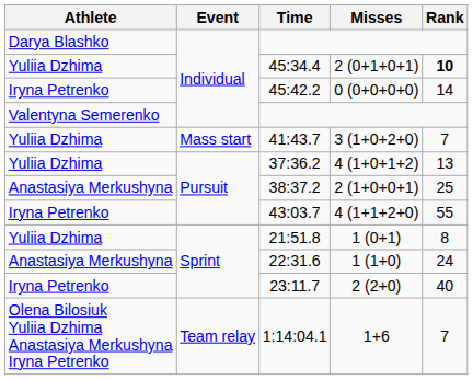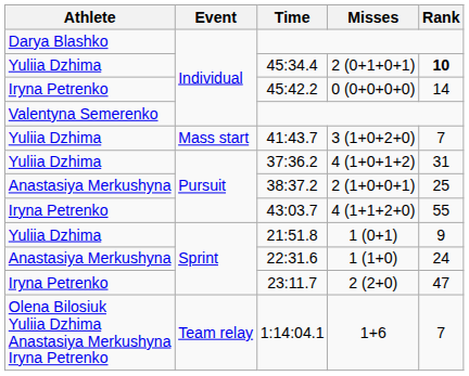 <table class=wikitable style=font-size:90%;text-align:center>
 <tr>
 <th>Athlete</th>
 <th>Event</th>
 <th>Time</th>
 <th>Misses</th>
 <th>Rank</th>
 </tr>
 <tr>
 <td align=left><a href='#'>Darya Blashko</a></td>
 <td align=left rowspan=4><a href='#'>Individual</a></td>
 <td colspan=3></td>
 </tr>
 <tr>
 <td align=left><a href='#'>Yuliia Dzhima</a></td>
 <td>45:34.4</td>
 <td>2 (0+1+0+1)</td>
 <td><strong>10</strong></td>
 </tr>
 <tr>
 <td align=left><a href='#'>Iryna Petrenko</a></td>
 <td>45:42.2</td>
 <td>0 (0+0+0+0)</td>
 <td>14</td>
 </tr>
 <tr>
 <td align=left><a href='#'>Valentyna Semerenko</a></td>
 <td colspan=3></td>
 </tr>
 <tr>
 <td align=left><a href='#'>Yuliia Dzhima</a></td>
 <td align=left><a href='#'>Mass start</a></td>
 <td>41:43.7</td>
 <td>3 (1+0+2+0)</td>
 <td>7</td>
 </tr>
 <tr>
 <td align=left><a href='#'>Yuliia Dzhima</a></td>
 <td align=left rowspan=3><a href='#'>Pursuit</a></td>
 <td>37:36.2</td>
 <td>4 (1+0+1+2)</td>
-<td>13</td>
+<td>31</td>
 </tr>
 <tr>
 <td align=left><a href='#'>Anastasiya Merkushyna</a></td>
 <td>38:37.2</td>
 <td>2 (1+0+0+1)</td>
 <td>25</td>
 </tr>
 <tr>
 <td align=left><a href='#'>Iryna Petrenko</a></td>
 <td>43:03.7</td>
 <td>4 (1+1+2+0)</td>
 <td>55</td>
 </tr>
 <tr>
 <td align=left><a href='#'>Yuliia Dzhima</a></td>
 <td align=left rowspan=3><a href='#'>Sprint</a></td>
 <td>21:51.8</td>
 <td>1 (0+1)</td>
-<td>8</td>
+<td>9</td>
 </tr>
 <tr>
 <td align=left><a href='#'>Anastasiya Merkushyna</a></td>
 <td>22:31.6</td>
 <td>1 (1+0)</td>
 <td>24</td>
 </tr>
 <tr>
 <td align=left><a href='#'>Iryna Petrenko</a></td>
 <td>23:11.7</td>
 <td>2 (2+0)</td>
-<td>40</td>
+<td>47</td>
 </tr>
 <tr>
 <td align=left><a href='#'>Olena Bilosiuk</a><br><a href='#'>Yuliia Dzhima</a><br><a href='#'>Anastasiya Merkushyna</a><br><a href='#'>Iryna Petrenko</a></td>
 <td align=left><a href='#'>Team relay</a></td>
 <td>1:14:04.1</td>
 <td>1+6</td>
 <td>7</td>
 </tr>
 </table>
